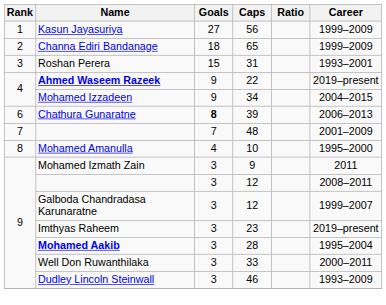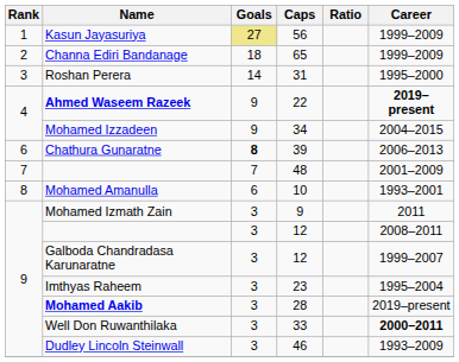 <table class="wikitable sortable"  style="text-align:center;">
 <tr>
 <th width="30">Rank</th>
 <th style="width:230px;">Name</th>
 <th width="50">Goals</th>
 <th width="50">Caps</th>
 <th width="50">Ratio</th>
 <th style="width:100px;">Career</th>
 </tr>
 <tr>
 <td>1</td>
 <td style="text-align: left;"><a href='#'>Kasun Jayasuriya</a></td>
-<td>27</td>
+<td style="background: khaki;">27</td>
 <td>56</td>
 <td></td>
 <td>1999–2009</td>
 </tr>
 <tr>
 <td>2</td>
 <td style="text-align: left;"><a href='#'>Channa Ediri Bandanage</a></td>
 <td>18</td>
 <td>65</td>
 <td></td>
 <td>1999–2009</td>
 </tr>
 <tr>
 <td>3</td>
 <td style="text-align: left;">Roshan Perera</td>
-<td>15</td>
+<td>14</td>
 <td>31</td>
 <td></td>
-<td>1993–2001</td>
+<td>1995–2000</td>
 </tr>
 <tr>
 <td rowspan=2>4</td>
 <td style="text-align: left;"><strong><a href='#'>Ahmed Waseem Razeek</a></strong></td>
 <td>9</td>
 <td>22</td>
 <td></td>
-<td>2019–present</td>
+<td><strong>2019–present</strong></td>
 </tr>
 <tr>
 <td style="text-align: left;"><a href='#'>Mohamed Izzadeen</a></td>
 <td>9</td>
 <td>34</td>
 <td></td>
 <td>2004–2015</td>
 </tr>
 <tr>
 <td>6</td>
 <td style="text-align: left;"><a href='#'>Chathura Gunaratne</a></td>
 <td><strong>8</strong></td>
 <td>39</td>
 <td></td>
 <td>2006–2013</td>
 </tr>
 <tr>
 <td>7</td>
 <td style="text-align: left;"></td>
 <td>7</td>
 <td>48</td>
 <td></td>
 <td>2001–2009</td>
 </tr>
 <tr>
 <td>8</td>
 <td style="text-align: left;"><a href='#'>Mohamed Amanulla</a></td>
-<td>4</td>
+<td>6</td>
 <td>10</td>
 <td></td>
-<td>1995–2000</td>
+<td>1993–2001</td>
 </tr>
 <tr>
 <td rowspan=7>9</td>
 <td style="text-align: left;">Mohamed Izmath Zain</td>
 <td>3</td>
 <td>9</td>
 <td></td>
 <td>2011</td>
 </tr>
 <tr>
 <td style="text-align: left;"></td>
 <td>3</td>
 <td>12</td>
 <td></td>
 <td>2008–2011</td>
 </tr>
 <tr>
 <td style="text-align: left;">Galboda Chandradasa Karunaratne</td>
 <td>3</td>
 <td>12</td>
 <td></td>
 <td>1999–2007</td>
 </tr>
 <tr>
 <td style="text-align: left;">Imthyas Raheem</td>
 <td>3</td>
 <td>23</td>
 <td></td>
-<td>2019–present</td>
+<td>1995–2004</td>
 </tr>
 <tr>
 <td style="text-align: left;"><strong><a href='#'>Mohamed Aakib</a></strong></td>
 <td>3</td>
 <td>28</td>
 <td></td>
-<td>1995–2004</td>
+<td>2019–present</td>
 </tr>
 <tr>
 <td style="text-align: left;">Well Don Ruwanthilaka</td>
 <td>3</td>
 <td>33</td>
 <td></td>
-<td>2000–2011</td>
+<td><strong>2000–2011</strong></td>
 </tr>
 <tr>
 <td style="text-align: left;"><a href='#'>Dudley Lincoln Steinwall</a></td>
 <td>3</td>
 <td>46</td>
 <td></td>
 <td>1993–2009</td>
 </tr>
 <tr>
 </tr>
 </table>
